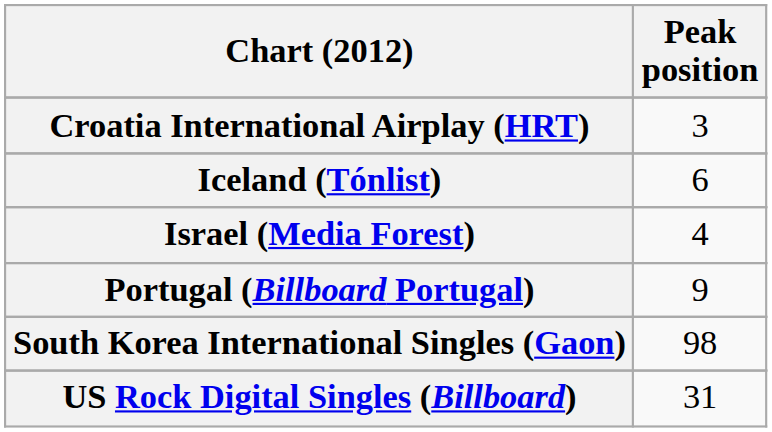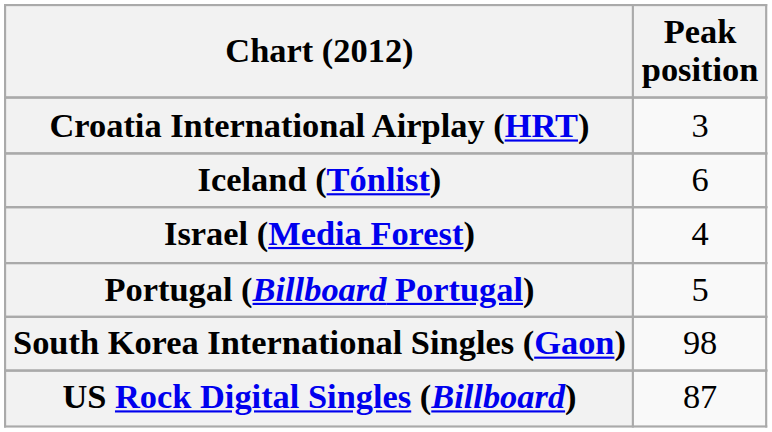 <table class="wikitable sortable plainrowheaders" style="text-align:center">
 <tr>
 <th scope="col">Chart (2012)</th>
 <th scope="col">Peak<br>position</th>
 </tr>
 <tr>
 </tr>
 <tr>
 </tr>
 <tr>
 </tr>
 <tr>
 </tr>
 <tr>
 <th scope="row">Croatia International Airplay (<a href='#'>HRT</a>)</th>
 <td>3</td>
 </tr>
 <tr>
 </tr>
 <tr>
 </tr>
 <tr>
 </tr>
 <tr>
 </tr>
 <tr>
 </tr>
 <tr>
 <th scope="row">Iceland (<a href='#'>Tónlist</a>)</th>
 <td>6</td>
 </tr>
 <tr>
 </tr>
 <tr>
 <th scope="row">Israel (<a href='#'>Media Forest</a>)</th>
 <td>4</td>
 </tr>
 <tr>
 </tr>
 <tr>
 </tr>
 <tr>
 <th scope="row">Portugal (<a href='#'><em>Billboard</em> Portugal</a>)</th>
-<td>9</td>
+<td>5</td>
 </tr>
 <tr>
 </tr>
 <tr>
 </tr>
 <tr>
 <th scope="row">South Korea International Singles (<a href='#'>Gaon</a>)</th>
 <td>98</td>
 </tr>
 <tr>
 </tr>
 <tr>
 </tr>
 <tr>
 </tr>
 <tr>
 </tr>
 <tr>
 <th scope="row">US <a href='#'>Rock Digital Singles</a> (<em><a href='#'>Billboard</a></em>)</th>
-<td>31</td>
+<td>87</td>
 </tr>
 </table>
